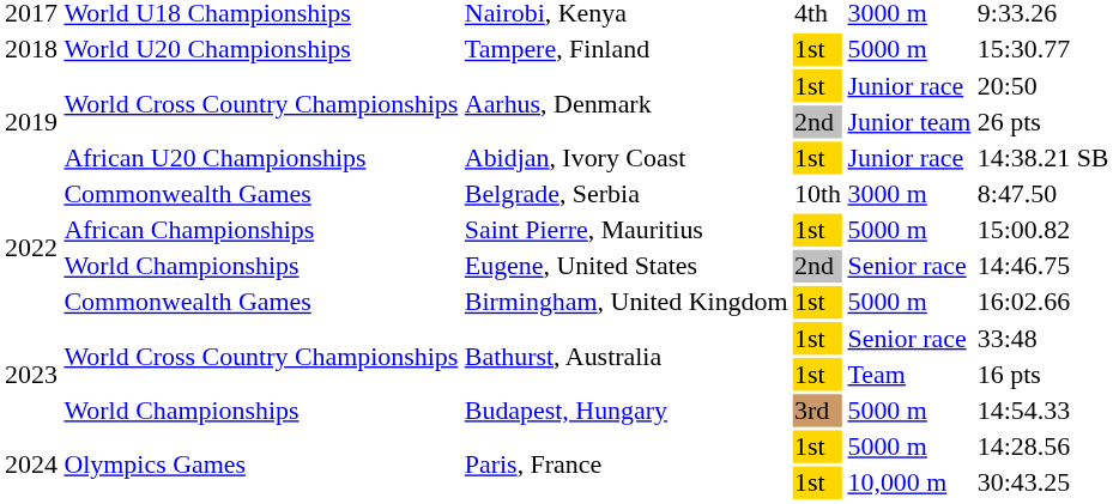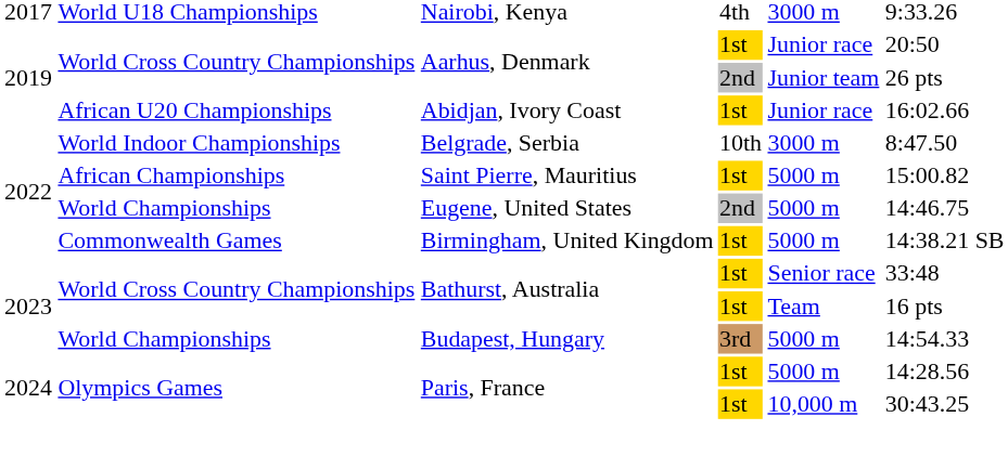 <table>
 <tr>
 <td>2017</td>
 <td><a href='#'>World U18 Championships</a></td>
 <td><a href='#'>Nairobi</a>, Kenya</td>
 <td>4th</td>
 <td><a href='#'>3000 m</a></td>
 <td>9:33.26</td>
-</tr>
-<tr>
-<td>2018</td>
-<td><a href='#'>World U20 Championships</a></td>
-<td><a href='#'>Tampere</a>, Finland</td>
-<td bgcolor=gold>1st</td>
-<td><a href='#'>5000 m</a></td>
-<td>15:30.77 </td>
 </tr>
 <tr>
 <td rowspan=3>2019</td>
 <td rowspan=2><a href='#'>World Cross Country Championships</a></td>
 <td rowspan=2><a href='#'>Aarhus</a>, Denmark</td>
 <td bgcolor=gold>1st</td>
 <td><a href='#'>Junior race</a></td>
 <td>20:50</td>
 </tr>
 <tr>
 <td bgcolor=silver>2nd</td>
 <td><a href='#'>Junior team</a></td>
 <td>26 pts</td>
 </tr>
 <tr>
 <td><a href='#'>African U20 Championships</a></td>
 <td><a href='#'>Abidjan</a>, Ivory Coast</td>
 <td bgcolor=gold>1st</td>
 <td><a href='#'>Junior race</a></td>
-<td>14:38.21 SB</td>
+<td>16:02.66</td>
 </tr>
 <tr>
 <td rowspan=4>2022</td>
-<td><a href='#'>Commonwealth Games</a></td>
+<td><a href='#'>World Indoor Championships</a></td>
 <td><a href='#'>Belgrade</a>, Serbia</td>
 <td>10th</td>
 <td><a href='#'>3000 m</a></td>
 <td>8:47.50</td>
 </tr>
 <tr>
 <td><a href='#'>African Championships</a></td>
 <td><a href='#'>Saint Pierre</a>, Mauritius</td>
 <td bgcolor=gold>1st</td>
 <td><a href='#'>5000 m</a></td>
 <td>15:00.82</td>
 </tr>
 <tr>
 <td><a href='#'>World Championships</a></td>
 <td><a href='#'>Eugene</a>, United States</td>
 <td bgcolor=silver>2nd</td>
-<td><a href='#'>Senior race</a></td>
+<td><a href='#'>5000 m</a></td>
 <td>14:46.75 </td>
 </tr>
 <tr>
 <td><a href='#'>Commonwealth Games</a></td>
 <td><a href='#'>Birmingham</a>, United Kingdom</td>
 <td bgcolor=gold>1st</td>
 <td><a href='#'>5000 m</a></td>
-<td>16:02.66</td>
+<td>14:38.21 SB</td>
 </tr>
 <tr>
 <td rowspan=3>2023</td>
 <td rowspan=2><a href='#'>World Cross Country Championships</a></td>
 <td rowspan=2><a href='#'>Bathurst</a>, Australia</td>
 <td bgcolor=gold>1st</td>
 <td><a href='#'>Senior race</a></td>
 <td>33:48</td>
 </tr>
 <tr>
 <td bgcolor=gold>1st</td>
 <td><a href='#'>Team</a></td>
 <td>16 pts</td>
 </tr>
 <tr>
 <td><a href='#'>World Championships</a></td>
 <td><a href='#'>Budapest, Hungary</a></td>
 <td bgcolor=cc9966>3rd</td>
 <td><a href='#'>5000 m</a></td>
 <td>14:54.33</td>
 </tr>
 <tr>
 <td rowspan=2>2024</td>
 <td rowspan=2><a href='#'>Olympics Games</a></td>
 <td rowspan=2><a href='#'>Paris</a>, France</td>
 <td bgcolor=gold>1st</td>
 <td><a href='#'>5000 m</a></td>
 <td>14:28.56</td>
 </tr>
 <tr>
 <td bgcolor=gold>1st</td>
 <td><a href='#'>10,000 m</a></td>
 <td>30:43.25</td>
 </tr>
 </table>
